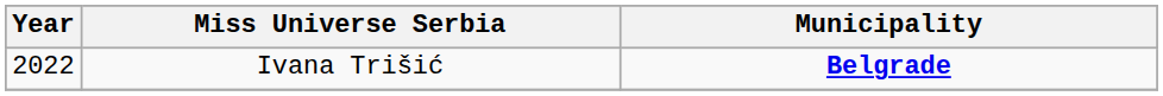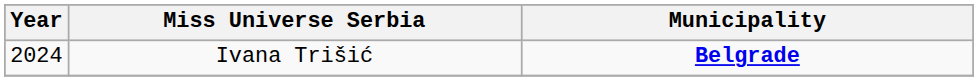 <table class="wikitable sortable" style="font-size:95%; text-align:center;">
 <tr>
 <th !width="60">Year</th>
 <th width="250">Miss Universe Serbia</th>
 <th width="250">Municipality</th>
 </tr>
 <tr>
-<td>2022</td>
+<td>2024</td>
 <td>Ivana Trišić</td>
 <td><strong><a href='#'>Belgrade</a></strong></td>
 </tr>
 <tr>
 </tr>
 </table>
